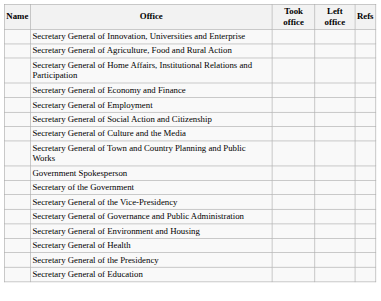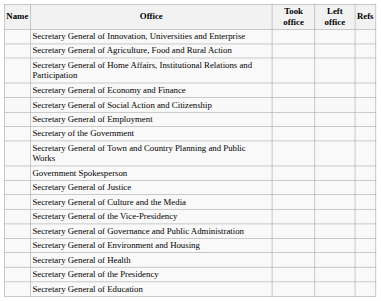 <table class="wikitable plainrowheaders sortable" style="font-size:90%; text-align:left;">
 <tr>
 <th scope=col>Name</th>
 <th scope=col>Office</th>
 <th scope=col>Took office</th>
 <th scope=col>Left office</th>
 <th scope=col width=25px class=unsortable>Refs</th>
 </tr>
 <tr>
 <td></td>
 <td>Secretary General of Innovation, Universities and Enterprise</td>
 <td align=center></td>
 <td align=center></td>
 <td align=center></td>
 </tr>
 <tr>
 <td></td>
 <td>Secretary General of Agriculture, Food and Rural Action</td>
 <td align=center></td>
 <td align=center></td>
 <td align=center></td>
 </tr>
 <tr>
 <td></td>
 <td>Secretary General of Home Affairs, Institutional Relations and Participation</td>
 <td align=center></td>
 <td align=center></td>
 <td align=center></td>
 </tr>
 <tr>
 <td></td>
 <td>Secretary General of Economy and Finance</td>
 <td align=center></td>
 <td align=center></td>
 <td align=center></td>
 </tr>
 <tr>
 <td></td>
+<td>Secretary General of Social Action and Citizenship</td>
+<td align=center></td>
+<td align=center></td>
+<td align=center></td>
+</tr>
+<tr>
+<td></td>
 <td>Secretary General of Employment</td>
 <td align=center></td>
 <td align=center></td>
 <td align=center></td>
 </tr>
 <tr>
 <td></td>
-<td>Secretary General of Social Action and Citizenship</td>
-<td align=center></td>
-<td align=center></td>
-<td align=center></td>
-</tr>
-<tr>
-<td></td>
-<td>Secretary General of Culture and the Media</td>
+<td>Secretary of the Government</td>
 <td align=center></td>
 <td align=center></td>
 <td align=center></td>
 </tr>
 <tr>
 <td></td>
 <td>Secretary General of Town and Country Planning and Public Works</td>
 <td align=center></td>
 <td align=center></td>
 <td align=center></td>
 </tr>
 <tr>
 <td></td>
 <td>Government Spokesperson</td>
 <td align=center></td>
 <td align=center></td>
 <td align=center></td>
 </tr>
 <tr>
 <td></td>
-<td>Secretary of the Government</td>
+<td>Secretary General of Justice</td>
+<td align=center></td>
+<td align=center></td>
+<td align=center></td>
+</tr>
+<tr>
+<td></td>
+<td>Secretary General of Culture and the Media</td>
 <td align=center></td>
 <td align=center></td>
 <td align=center></td>
 </tr>
 <tr>
 <td></td>
 <td>Secretary General of the Vice-Presidency</td>
 <td align=center></td>
 <td align=center></td>
 <td align=center></td>
 </tr>
 <tr>
 <td></td>
 <td>Secretary General of Governance and Public Administration</td>
 <td align=center></td>
 <td align=center></td>
 <td align=center></td>
 </tr>
 <tr>
 <td></td>
 <td>Secretary General of Environment and Housing</td>
 <td align=center></td>
 <td align=center></td>
 <td align=center></td>
 </tr>
 <tr>
 <td></td>
 <td>Secretary General of Health</td>
 <td align=center></td>
 <td align=center></td>
 <td align=center></td>
 </tr>
 <tr>
 <td></td>
 <td>Secretary General of the Presidency</td>
 <td align=center></td>
 <td align=center></td>
 <td align=center></td>
 </tr>
 <tr>
 <td></td>
 <td>Secretary General of Education</td>
 <td align=center></td>
 <td align=center></td>
 <td align=center></td>
 </tr>
 </table>
